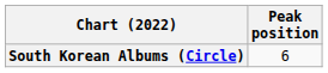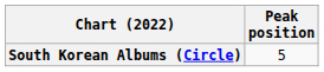 <table class="wikitable plainrowheaders" style="text-align:center;">
 <tr>
 <th scope="col">Chart (2022)</th>
 <th scope="col">Peak<br>position</th>
 </tr>
 <tr>
 <th scope="row">South Korean Albums (<a href='#'>Circle</a>)</th>
-<td>6</td>
+<td>5</td>
 </tr>
 </table>
